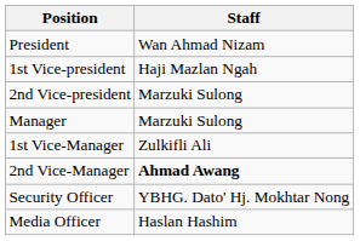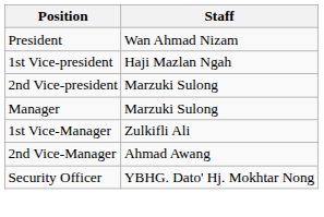 <table class=wikitable>
 <tr>
 <th>Position</th>
 <th>Staff</th>
 </tr>
 <tr>
 <td>President</td>
 <td>Wan Ahmad Nizam</td>
 </tr>
 <tr>
 <td>1st Vice-president</td>
 <td>Haji Mazlan Ngah</td>
 </tr>
 <tr>
 <td>2nd Vice-president</td>
 <td>Marzuki Sulong</td>
 </tr>
 <tr>
 <td>Manager</td>
 <td>Marzuki Sulong </td>
 </tr>
 <tr>
 <td>1st Vice-Manager</td>
 <td>Zulkifli Ali</td>
 </tr>
 <tr>
 <td>2nd Vice-Manager</td>
-<td><strong>Ahmad Awang</strong></td>
+<td>Ahmad Awang</td>
 </tr>
 <tr>
 <td>Security Officer</td>
 <td>YBHG. Dato' Hj. Mokhtar Nong</td>
 </tr>
-<tr>
-<td>Media Officer</td>
-<td>Haslan Hashim</td>
-</tr>
 </table>
